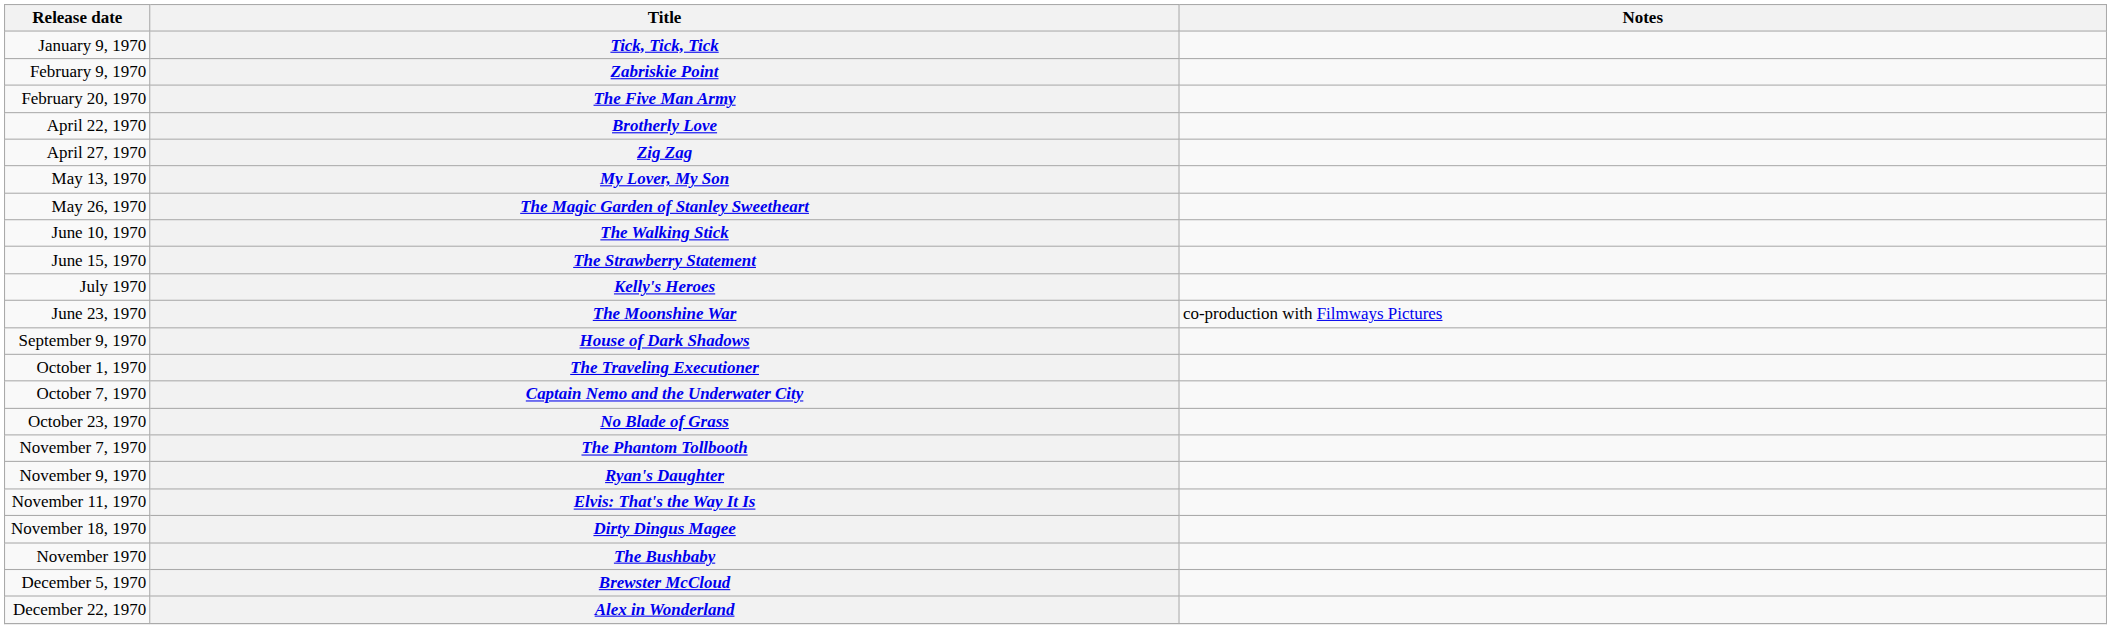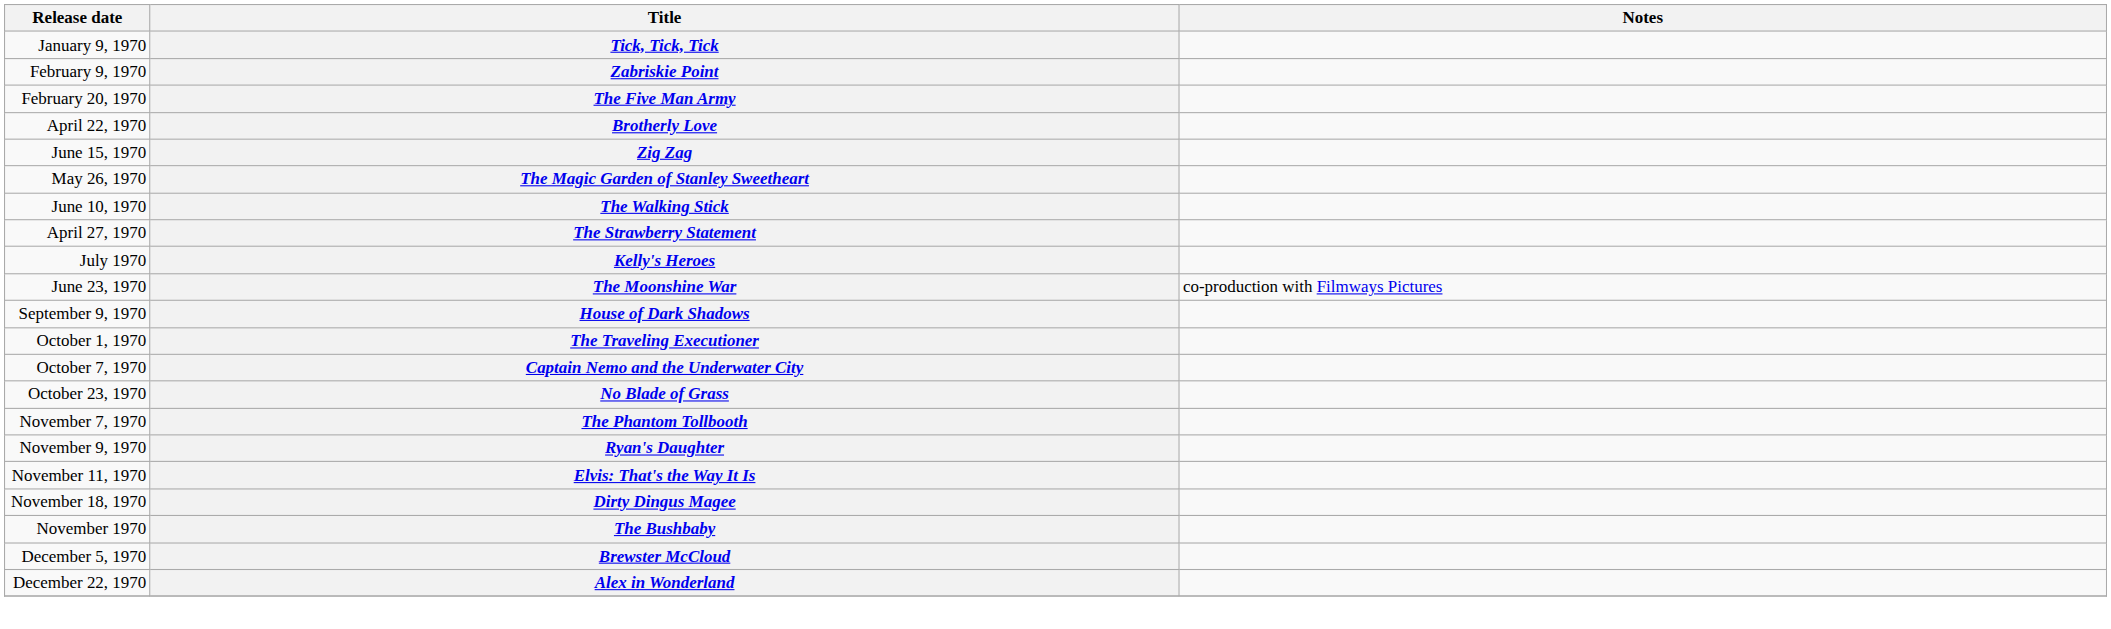 <table class="wikitable sortable" style="width:100%;">
 <tr>
 <th scope="col" style="width:130px;">Release date</th>
 <th>Title</th>
 <th>Notes</th>
 </tr>
 <tr>
 <td style="text-align:right;">January 9, 1970</td>
 <th scope="row"><em><a href='#'>Tick, Tick, Tick</a></em></th>
 <td></td>
 </tr>
 <tr>
 <td style="text-align:right;">February 9, 1970</td>
 <th scope="row"><em><a href='#'>Zabriskie Point</a></em></th>
 <td></td>
 </tr>
 <tr>
 <td style="text-align:right;">February 20, 1970</td>
 <th scope="row"><em><a href='#'>The Five Man Army</a></em></th>
 <td></td>
 </tr>
 <tr>
 <td style="text-align:right;">April 22, 1970</td>
 <th scope="row"><em><a href='#'>Brotherly Love</a></em></th>
 <td></td>
 </tr>
 <tr>
-<td style="text-align:right;">April 27, 1970</td>
+<td style="text-align:right;">June 15, 1970</td>
 <th scope="row"><em><a href='#'>Zig Zag</a></em></th>
-<td></td>
-</tr>
-<tr>
-<td style="text-align:right;">May 13, 1970</td>
-<th scope="row"><em><a href='#'>My Lover, My Son</a></em></th>
 <td></td>
 </tr>
 <tr>
 <td style="text-align:right;">May 26, 1970</td>
 <th scope="row"><em><a href='#'>The Magic Garden of Stanley Sweetheart</a></em></th>
 <td></td>
 </tr>
 <tr>
 <td style="text-align:right;">June 10, 1970</td>
 <th scope="row"><em><a href='#'>The Walking Stick</a></em></th>
 <td></td>
 </tr>
 <tr>
-<td style="text-align:right;">June 15, 1970</td>
+<td style="text-align:right;">April 27, 1970</td>
 <th scope="row"><em><a href='#'>The Strawberry Statement</a></em></th>
 <td></td>
 </tr>
 <tr>
 <td style="text-align:right;">July 1970</td>
 <th scope="row"><em><a href='#'>Kelly's Heroes</a></em></th>
 <td></td>
 </tr>
 <tr>
 <td style="text-align:right;">June 23, 1970</td>
 <th scope="row"><em><a href='#'>The Moonshine War</a></em></th>
 <td>co-production with <a href='#'>Filmways Pictures</a></td>
 </tr>
 <tr>
 <td style="text-align:right;">September 9, 1970</td>
 <th scope="row"><em><a href='#'>House of Dark Shadows</a></em></th>
 <td></td>
 </tr>
 <tr>
 <td style="text-align:right;">October 1, 1970</td>
 <th scope="row"><em><a href='#'>The Traveling Executioner</a></em></th>
 <td></td>
 </tr>
 <tr>
 <td style="text-align:right;">October 7, 1970</td>
 <th scope="row"><em><a href='#'>Captain Nemo and the Underwater City</a></em></th>
 <td></td>
 </tr>
 <tr>
 <td style="text-align:right;">October 23, 1970</td>
 <th scope="row"><em><a href='#'>No Blade of Grass</a></em></th>
 <td></td>
 </tr>
 <tr>
 <td style="text-align:right;">November 7, 1970</td>
 <th scope="row"><em><a href='#'>The Phantom Tollbooth</a></em></th>
 <td></td>
 </tr>
 <tr>
 <td style="text-align:right;">November 9, 1970</td>
 <th scope="row"><em><a href='#'>Ryan's Daughter</a></em></th>
 <td></td>
 </tr>
 <tr>
 <td style="text-align:right;">November 11, 1970</td>
 <th scope="row"><em><a href='#'>Elvis: That's the Way It Is</a></em></th>
 <td></td>
 </tr>
 <tr>
 <td style="text-align:right;">November 18, 1970</td>
 <th scope="row"><em><a href='#'>Dirty Dingus Magee</a></em></th>
 <td></td>
 </tr>
 <tr>
 <td style="text-align:right;">November 1970</td>
 <th scope="row"><em><a href='#'>The Bushbaby</a></em></th>
 <td></td>
 </tr>
 <tr>
 <td style="text-align:right;">December 5, 1970</td>
 <th scope="row"><em><a href='#'>Brewster McCloud</a></em></th>
 <td></td>
 </tr>
 <tr>
 <td style="text-align:right;">December 22, 1970</td>
 <th scope="row"><em><a href='#'>Alex in Wonderland</a></em></th>
 <td></td>
 </tr>
 <tr>
 </tr>
 </table>
